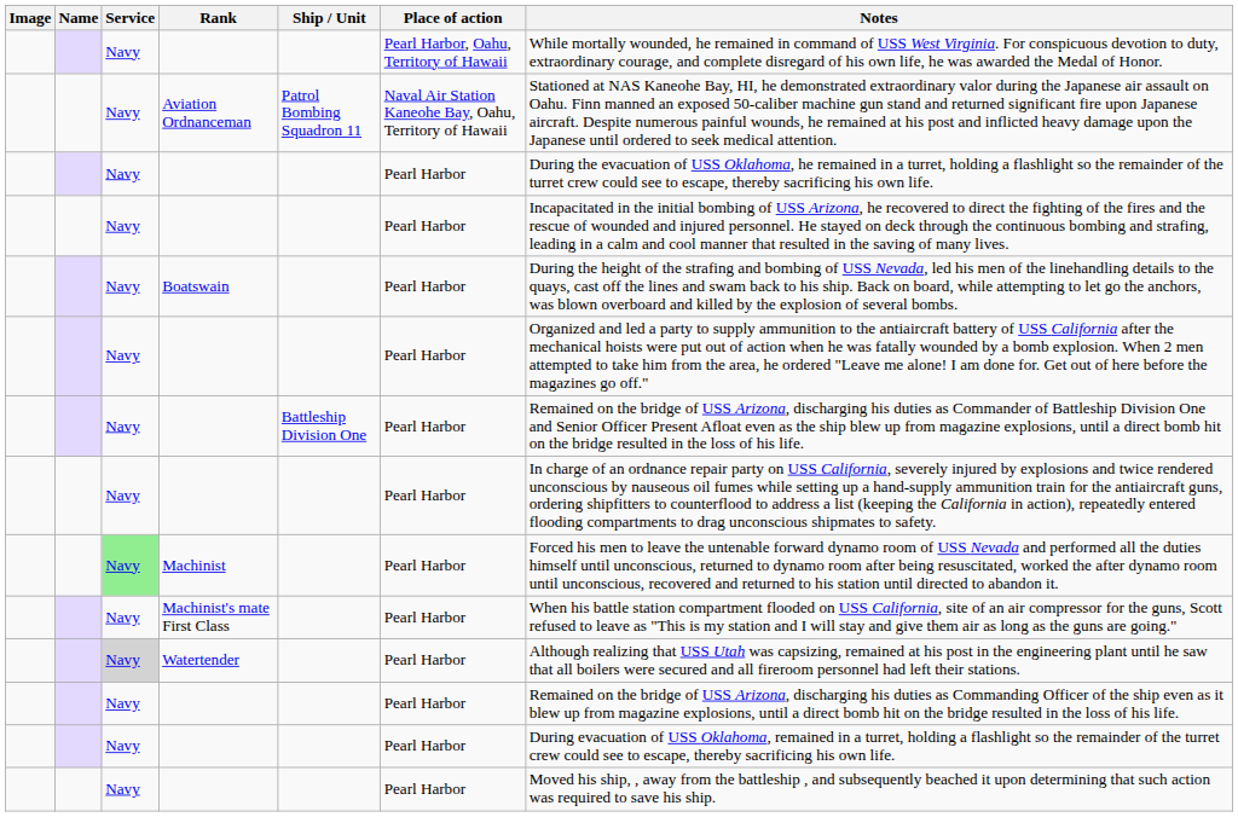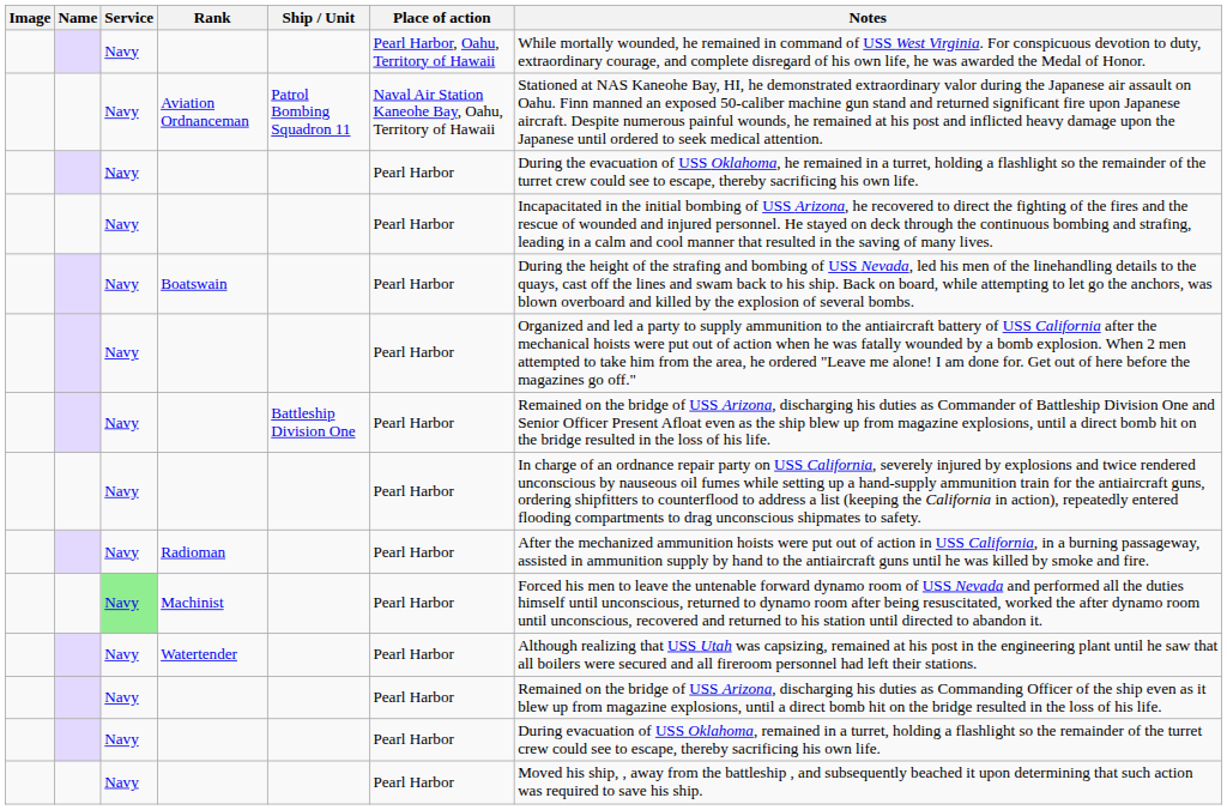 <table class="wikitable sortable" width="98%">
 <tr>
 <th class="unsortable">Image</th>
 <th>Name</th>
 <th>Service</th>
 <th>Rank</th>
 <th>Ship / Unit</th>
 <th>Place of action</th>
 <th class="unsortable">Notes</th>
 </tr>
 <tr>
 <td></td>
 <td style="background:#e3d9ff;"></td>
 <td><a href='#'>Navy</a></td>
 <td></td>
 <td></td>
 <td><a href='#'>Pearl Harbor</a>, <a href='#'>Oahu</a>, <a href='#'>Territory of Hawaii</a></td>
 <td>While mortally wounded, he remained in command of <a href='#'>USS <em>West Virginia</em></a>. For conspicuous devotion to duty, extraordinary courage, and complete disregard of his own life, he was awarded the Medal of Honor.</td>
 </tr>
 <tr>
 <td></td>
 <td></td>
 <td><a href='#'>Navy</a></td>
 <td> <a href='#'>Aviation Ordnanceman</a></td>
 <td><a href='#'>Patrol Bombing Squadron 11</a></td>
 <td><a href='#'>Naval Air Station Kaneohe Bay</a>, Oahu, Territory of Hawaii</td>
 <td>Stationed at NAS Kaneohe Bay, HI, he demonstrated extraordinary valor during the Japanese air assault on Oahu. Finn manned an exposed 50-caliber machine gun stand and returned significant fire upon Japanese aircraft. Despite numerous painful wounds, he remained at his post and inflicted heavy damage upon the Japanese until ordered to seek medical attention.</td>
 </tr>
 <tr>
 <td></td>
 <td style="background:#e3d9ff;"></td>
 <td><a href='#'>Navy</a></td>
 <td></td>
 <td></td>
 <td>Pearl Harbor</td>
 <td>During the evacuation of <a href='#'>USS <em>Oklahoma</em></a>, he remained in a turret, holding a flashlight so the remainder of the turret crew could see to escape, thereby sacrificing his own life.</td>
 </tr>
 <tr>
 <td></td>
 <td></td>
 <td><a href='#'>Navy</a></td>
 <td></td>
 <td></td>
 <td>Pearl Harbor</td>
 <td>Incapacitated in the initial bombing of <a href='#'>USS <em>Arizona</em></a>, he recovered to direct the fighting of the fires and the rescue of wounded and injured personnel. He stayed on deck through the continuous bombing and strafing, leading in a calm and cool manner that resulted in the saving of many lives.</td>
 </tr>
 <tr>
 <td></td>
 <td style="background:#e3d9ff;"></td>
 <td><a href='#'>Navy</a></td>
 <td> <a href='#'>Boatswain</a></td>
 <td></td>
 <td>Pearl Harbor</td>
 <td>During the height of the strafing and bombing of <a href='#'>USS <em>Nevada</em></a>, led his men of the linehandling details to the quays, cast off the lines and swam back to his ship. Back on board, while attempting to let go the anchors, was blown overboard and killed by the explosion of several bombs.</td>
 </tr>
 <tr>
 <td></td>
 <td style="background:#e3d9ff;"></td>
 <td><a href='#'>Navy</a></td>
 <td></td>
 <td></td>
 <td>Pearl Harbor</td>
 <td>Organized and led a party to supply ammunition to the antiaircraft battery of <a href='#'>USS <em>California</em></a> after the mechanical hoists were put out of action when he was fatally wounded by a bomb explosion. When 2 men attempted to take him from the area, he ordered "Leave me alone! I am done for. Get out of here before the magazines go off."</td>
 </tr>
 <tr>
 <td></td>
 <td style="background:#e3d9ff;"></td>
 <td><a href='#'>Navy</a></td>
 <td></td>
 <td><a href='#'>Battleship Division One</a></td>
 <td>Pearl Harbor</td>
 <td>Remained on the bridge of <a href='#'>USS <em>Arizona</em></a>, discharging his duties as Commander of Battleship Division One and Senior Officer Present Afloat even as the ship blew up from magazine explosions, until a direct bomb hit on the bridge resulted in the loss of his life.</td>
 </tr>
 <tr>
 <td></td>
 <td></td>
 <td><a href='#'>Navy</a></td>
 <td></td>
 <td></td>
 <td>Pearl Harbor</td>
 <td>In charge of an ordnance repair party on <a href='#'>USS <em>California</em></a>, severely injured by explosions and twice rendered unconscious by nauseous oil fumes while setting up a hand-supply ammunition train for the antiaircraft guns, ordering shipfitters to counterflood to address a list (keeping the <em>California</em> in action), repeatedly entered flooding compartments to drag unconscious shipmates to safety.</td>
 </tr>
 <tr>
 <td></td>
+<td style="background:#e3d9ff;"></td>
+<td><a href='#'>Navy</a></td>
+<td> <a href='#'>Radioman</a></td>
+<td></td>
+<td>Pearl Harbor</td>
+<td>After the mechanized ammunition hoists were put out of action in <a href='#'>USS <em>California</em></a>, in a burning passageway, assisted in ammunition supply by hand to the antiaircraft guns until he was killed by smoke and fire.</td>
+</tr>
+<tr>
+<td></td>
 <td></td>
 <td style="background: lightgreen;"><a href='#'>Navy</a></td>
 <td> <a href='#'>Machinist</a></td>
 <td></td>
 <td>Pearl Harbor</td>
 <td>Forced his men to leave the untenable forward dynamo room of <a href='#'>USS <em>Nevada</em></a> and performed all the duties himself until unconscious, returned to dynamo room after being resuscitated, worked the after dynamo room until unconscious, recovered and returned to his station until directed to abandon it.</td>
 </tr>
 <tr>
 <td></td>
 <td style="background:#e3d9ff;"></td>
 <td><a href='#'>Navy</a></td>
-<td><a href='#'>Machinist's mate</a> First Class</td>
-<td></td>
-<td>Pearl Harbor</td>
-<td>When his battle station compartment flooded on <a href='#'>USS <em>California</em></a>, site of an air compressor for the guns, Scott refused to leave as "This is my station and I will stay and give them air as long as the guns are going."</td>
-</tr>
-<tr>
-<td></td>
-<td style="background:#e3d9ff;"></td>
-<td style="background: lightgrey;"><a href='#'>Navy</a></td>
 <td> <a href='#'>Watertender</a></td>
 <td></td>
 <td>Pearl Harbor</td>
 <td>Although realizing that <a href='#'>USS <em>Utah</em></a> was capsizing, remained at his post in the engineering plant until he saw that all boilers were secured and all fireroom personnel had left their stations.</td>
 </tr>
 <tr>
 <td></td>
 <td style="background:#e3d9ff;"></td>
 <td><a href='#'>Navy</a></td>
 <td></td>
 <td></td>
 <td>Pearl Harbor</td>
 <td>Remained on the bridge of <a href='#'>USS <em>Arizona</em></a>, discharging his duties as Commanding Officer of the ship even as it blew up from magazine explosions, until a direct bomb hit on the bridge resulted in the loss of his life.</td>
 </tr>
 <tr>
 <td></td>
 <td style="background:#e3d9ff;"></td>
 <td><a href='#'>Navy</a></td>
 <td></td>
 <td></td>
 <td>Pearl Harbor</td>
 <td>During evacuation of <a href='#'>USS <em>Oklahoma</em></a>, remained in a turret, holding a flashlight so the remainder of the turret crew could see to escape, thereby sacrificing his own life.</td>
 </tr>
 <tr>
 <td></td>
 <td></td>
 <td><a href='#'>Navy</a></td>
 <td></td>
 <td></td>
 <td>Pearl Harbor</td>
 <td>Moved his ship, , away from the battleship , and subsequently beached it upon determining that such action was required to save his ship.</td>
 </tr>
 </table>
